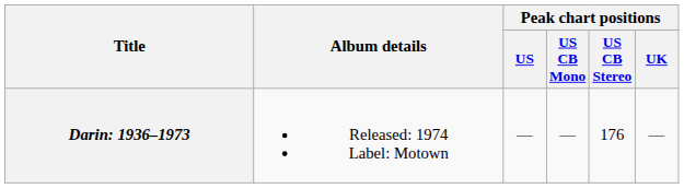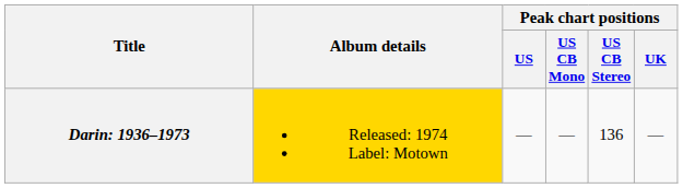 <table class="wikitable plainrowheaders" style="text-align:center;">
 <tr>
 <th rowspan="2" scope="col" style="width:15em;">Title</th>
 <th rowspan="2" scope="col" style="width:15em;">Album details</th>
 <th colspan="4" scope="col">Peak chart positions</th>
 </tr>
 <tr>
 <th scope="col" style="width:2.5em;font-size:90%;"><a href='#'>US</a><br></th>
 <th scope="col" style="width:2.5em;font-size:90%;"><a href='#'>US<br>CB<br>Mono</a><br></th>
 <th scope="col" style="width:2.5em;font-size:90%;"><a href='#'>US<br>CB<br>Stereo</a><br></th>
 <th scope="col" style="width:2.5em;font-size:90%;"><a href='#'>UK</a><br></th>
 </tr>
 <tr>
 <th scope="row"><em>Darin: 1936–1973</em></th>
-<td><br><ul><li>Released: 1974</li><li>Label: Motown </li></ul></td>
+<td style="background: gold;"><br><ul><li>Released: 1974</li><li>Label: Motown </li></ul></td>
 <td>—</td>
 <td>—</td>
-<td>176</td>
+<td>136</td>
 <td>—</td>
 </tr>
 </table>
